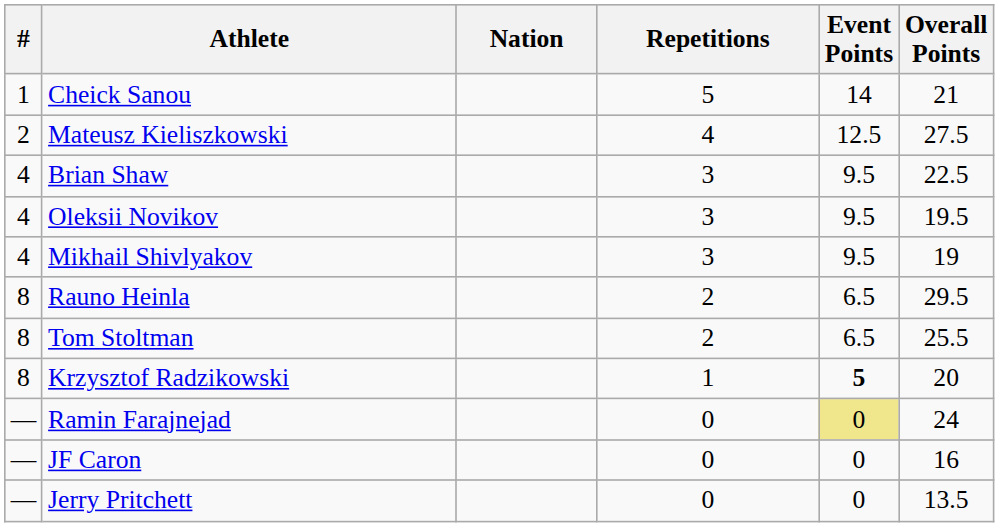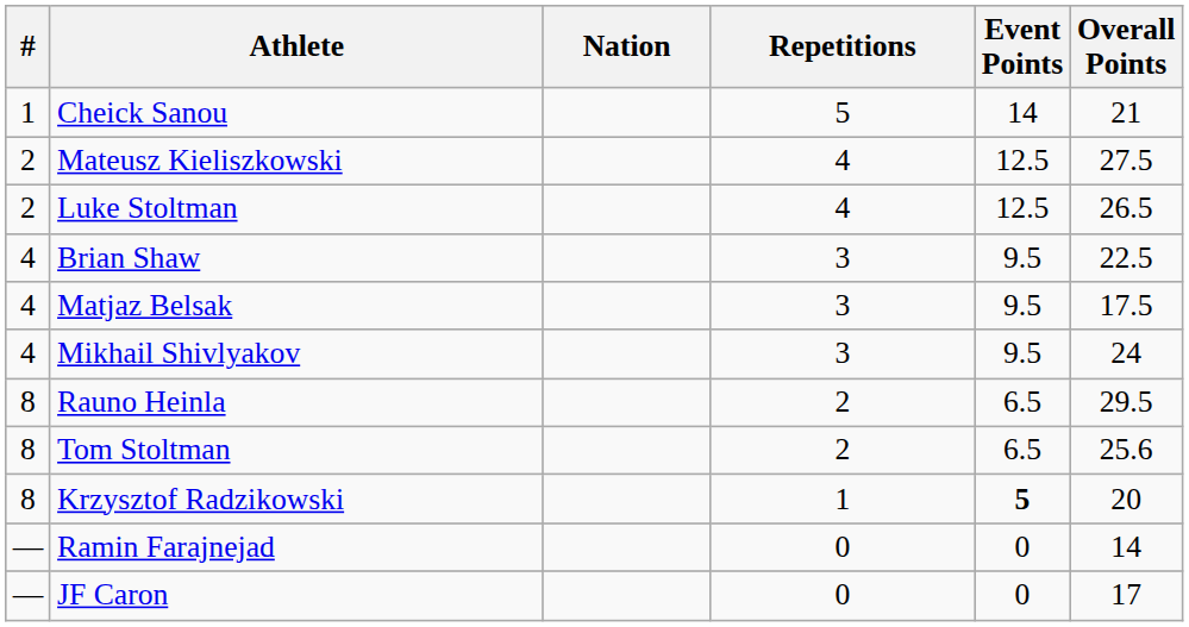 <table class="wikitable sortable" style="text-align:center;width: 70%;">
 <tr>
 <th scope="col" style="width: 10px;">#</th>
 <th scope="col">Athlete</th>
 <th scope="col">Nation</th>
 <th scope="col">Repetitions</th>
 <th scope="col" style="width: 10px;">Event Points</th>
 <th scope="col" style="width: 10px;">Overall Points</th>
 </tr>
 <tr>
 <td>1</td>
 <td align=left><a href='#'>Cheick Sanou</a></td>
 <td align=left></td>
 <td>5</td>
 <td>14</td>
 <td>21</td>
 </tr>
 <tr>
 <td>2</td>
 <td align=left><a href='#'>Mateusz Kieliszkowski</a></td>
 <td align=left></td>
 <td>4</td>
 <td>12.5</td>
 <td>27.5</td>
 </tr>
 <tr>
+<td>2</td>
+<td align=left><a href='#'>Luke Stoltman</a></td>
+<td align=left></td>
+<td>4</td>
+<td>12.5</td>
+<td>26.5</td>
+</tr>
+<tr>
 <td>4</td>
 <td align=left><a href='#'>Brian Shaw</a></td>
 <td align=left></td>
 <td>3</td>
 <td>9.5</td>
 <td>22.5</td>
 </tr>
 <tr>
 <td>4</td>
-<td align=left><a href='#'>Oleksii Novikov</a></td>
+<td align=left><a href='#'>Matjaz Belsak</a></td>
 <td align=left></td>
 <td>3</td>
 <td>9.5</td>
-<td>19.5</td>
+<td>17.5</td>
 </tr>
 <tr>
 <td>4</td>
 <td align=left><a href='#'>Mikhail Shivlyakov</a></td>
 <td align=left></td>
 <td>3</td>
 <td>9.5</td>
-<td>19</td>
+<td>24</td>
 </tr>
 <tr>
 <td>8</td>
 <td align=left><a href='#'>Rauno Heinla</a></td>
 <td align=left></td>
 <td>2</td>
 <td>6.5</td>
 <td>29.5</td>
 </tr>
 <tr>
 <td>8</td>
 <td align=left><a href='#'>Tom Stoltman</a></td>
 <td align=left></td>
 <td>2</td>
 <td>6.5</td>
-<td>25.5</td>
+<td>25.6</td>
 </tr>
 <tr>
 <td>8</td>
 <td align=left><a href='#'>Krzysztof Radzikowski</a></td>
 <td align=left></td>
 <td>1</td>
 <td><strong>5</strong></td>
 <td>20</td>
 </tr>
 <tr>
 <td>—</td>
 <td align=left><a href='#'>Ramin Farajnejad</a></td>
 <td align=left></td>
 <td>0</td>
-<td style="background: khaki;">0</td>
-<td>24</td>
+<td>0</td>
+<td>14</td>
 </tr>
 <tr>
 <td>—</td>
 <td align=left><a href='#'>JF Caron</a></td>
 <td align=left></td>
 <td>0</td>
 <td>0</td>
-<td>16</td>
-</tr>
-<tr>
-<td>—</td>
-<td align=left><a href='#'>Jerry Pritchett</a></td>
-<td align=left></td>
-<td>0</td>
-<td>0</td>
-<td>13.5</td>
+<td>17</td>
 </tr>
 </table>
